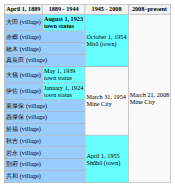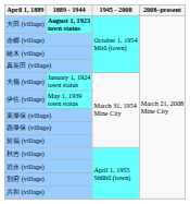 <table class="wikitable" style="font-size:x-small">
 <tr>
 <th>April 1, 1889</th>
 <th>1889 - 1944</th>
 <th>1945 - 2008</th>
 <th>2008–present</th>
 </tr>
 <tr>
 <td style="background-color:#9cf;">大田 (village)</td>
 <td style="background-color:#6ff;"><strong>August 1, 1923<br>town status</strong></td>
 <td rowspan="4" style="background-color:#6ff;">October 1, 1954<br>Mitō (town)</td>
 <td rowspan="13">March 21, 2008<br>Mine City</td>
 </tr>
 <tr>
 <td colspan="2" style="background-color:#9cf;">赤郷 (village)</td>
 </tr>
 <tr>
 <td colspan="2" style="background-color:#9cf;">綾木 (village)</td>
 </tr>
 <tr>
 <td colspan="2" style="background-color:#9cf;">真長田 (village)</td>
 </tr>
 <tr>
 <td style="background-color:#9cf;">大嶺 (village)</td>
-<td style="background-color:#6ff;">May 1, 1939<br>town status</td>
+<td style="background-color:#6ff;">January 1, 1924<br>town status</td>
 <td rowspan="5">March 31, 1954<br>Mine City</td>
 </tr>
 <tr>
 <td style="background-color:#9cf;">伊佐 (village)</td>
-<td style="background-color:#6ff;">January 1, 1924<br>town status</td>
+<td style="background-color:#6ff;">May 1, 1939<br>town status</td>
 </tr>
 <tr>
 <td colspan="2" style="background-color:#9cf;">東厚保 (village)</td>
 </tr>
 <tr>
 <td colspan="2" style="background-color:#9cf;">西厚保 (village)</td>
 </tr>
 <tr>
 <td colspan="2" style="background-color:#9cf;">於福 (village)</td>
 </tr>
 <tr>
 <td colspan="2" style="background-color:#9cf;">秋吉 (village)</td>
 <td rowspan="4" style="background-color:#6ff;">April 1, 1955<br>Shūhō (town)</td>
 </tr>
 <tr>
 <td colspan="2" style="background-color:#9cf;">岩永 (village)</td>
 </tr>
 <tr>
 <td colspan="2" style="background-color:#9cf;">別府 (village)</td>
 </tr>
 <tr>
 <td colspan="2" style="background-color:#9cf;">共和 (village)</td>
 </tr>
 </table>
